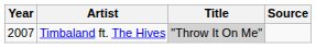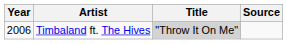 <table class="wikitable sortable">
 <tr>
 <th>Year</th>
 <th>Artist</th>
 <th>Title</th>
 <th>Source</th>
 </tr>
 <tr>
-<td>2007</td>
+<td>2006</td>
 <td><a href='#'>Timbaland</a> ft. <a href='#'>The Hives</a></td>
 <td style="background: lightgrey;">"Throw It On Me"</td>
 <td></td>
 </tr>
 </table>
